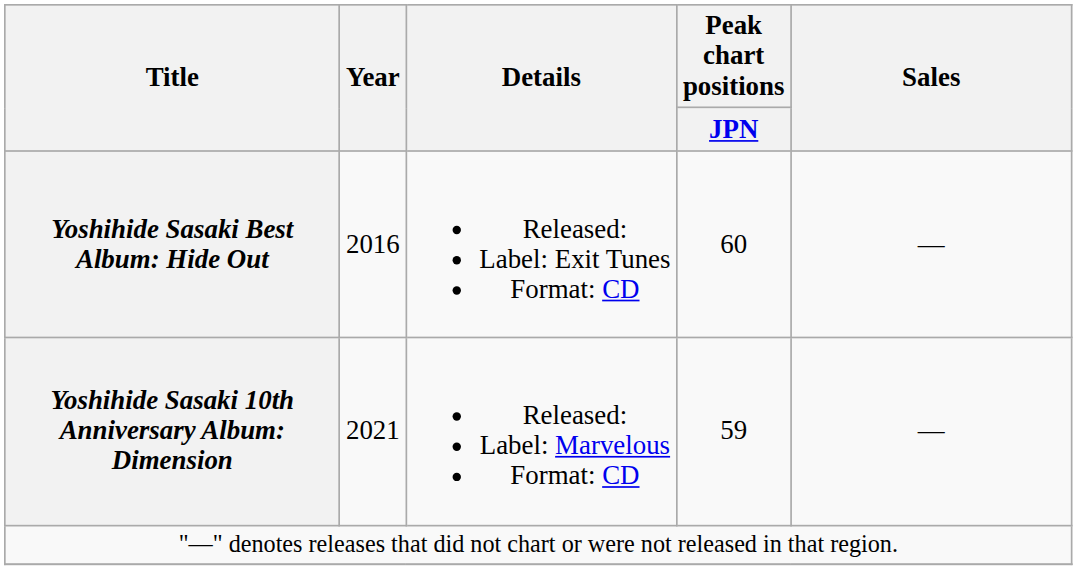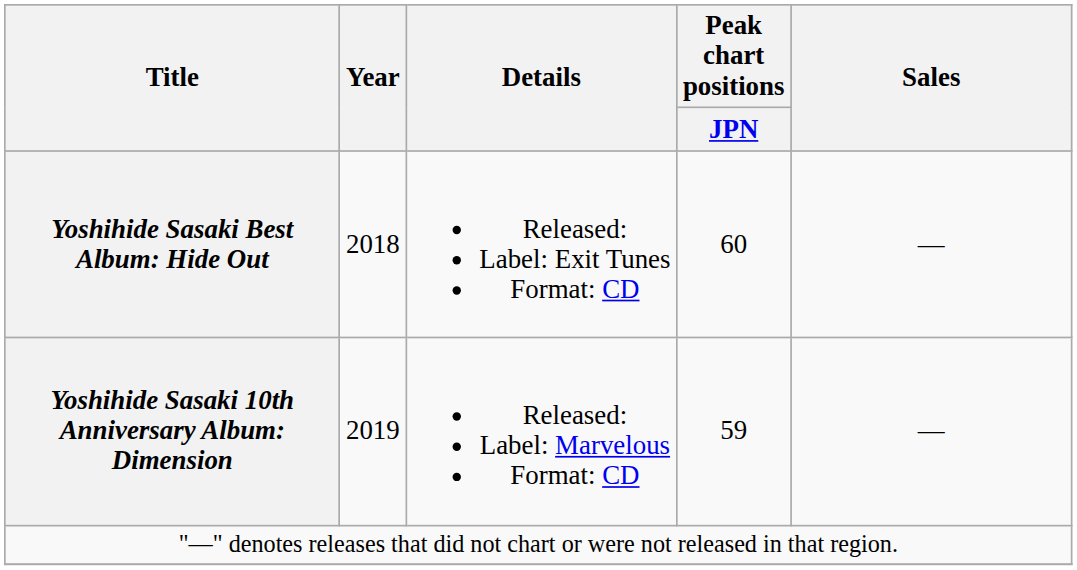 <table class="wikitable plainrowheaders" style="text-align:center;">
 <tr>
 <th rowspan="2" style="width:12em;">Title</th>
 <th rowspan="2">Year</th>
 <th rowspan="2">Details</th>
 <th colspan="1">Peak chart positions</th>
 <th rowspan="2" style="width:10em;">Sales</th>
 </tr>
 <tr>
 <th width="30"><a href='#'>JPN</a></th>
 </tr>
 <tr>
 <th scope="row"><em>Yoshihide Sasaki Best Album: Hide Out</em></th>
-<td>2016</td>
+<td>2018</td>
 <td><br><ul><li>Released: </li><li>Label: Exit Tunes</li><li>Format: <a href='#'>CD</a></li></ul></td>
 <td>60</td>
 <td>—</td>
 </tr>
 <tr>
 <th scope="row"><em>Yoshihide Sasaki 10th Anniversary Album: Dimension</em></th>
-<td>2021</td>
+<td>2019</td>
 <td><br><ul><li>Released: </li><li>Label: <a href='#'>Marvelous</a></li><li>Format: <a href='#'>CD</a></li></ul></td>
 <td>59</td>
 <td>—</td>
 </tr>
 <tr>
 <td colspan="5" style="font-size:90%;">"—" denotes releases that did not chart or were not released in that region.</td>
 </tr>
 <tr>
 </tr>
 </table>
